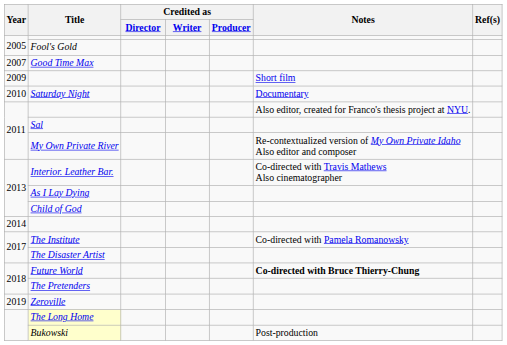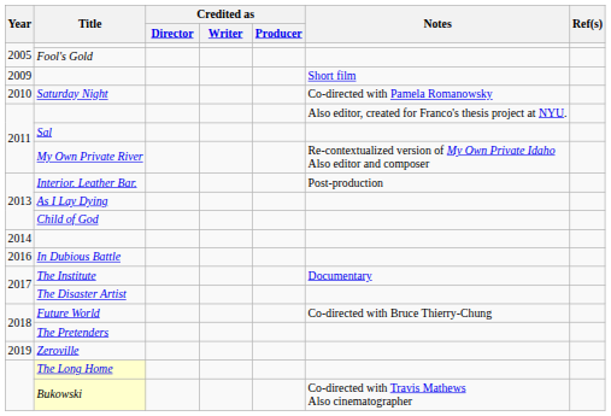 <table class="wikitable sortable">
 <tr>
 <th rowspan="2">Year</th>
 <th rowspan="2">Title</th>
 <th colspan="3">Credited as</th>
 <th rowspan="2" class="unsortable">Notes</th>
 <th rowspan="2" class="unsortable">Ref(s)</th>
 </tr>
 <tr>
 <th width=65><a href='#'>Director</a></th>
 <th width="65"><a href='#'>Writer</a></th>
 <th width=65><a href='#'>Producer</a></th>
 </tr>
 <tr>
 <td rowspan="2">2005</td>
 <td scope="row"><em></em></td>
 <td></td>
 <td></td>
 <td></td>
 <td></td>
 <td style="text-align:center;"></td>
 </tr>
 <tr>
 <td scope="row"><em>Fool's Gold</em></td>
 <td></td>
 <td></td>
 <td></td>
 <td></td>
 <td style="text-align:center;"></td>
 </tr>
 <tr>
-<td>2007</td>
-<td scope="row"><em><a href='#'>Good Time Max</a></em></td>
-<td></td>
-<td></td>
-<td></td>
-<td></td>
-<td style="text-align:center;"></td>
-</tr>
-<tr>
 <td>2009</td>
 <td scope="row"><em></em></td>
 <td></td>
 <td></td>
 <td></td>
 <td><a href='#'>Short film</a></td>
 <td style="text-align:center;"></td>
 </tr>
 <tr>
 <td>2010</td>
 <td scope="row"><em><a href='#'>Saturday Night</a></em></td>
 <td></td>
 <td></td>
 <td></td>
-<td><a href='#'>Documentary</a></td>
+<td>Co-directed with <a href='#'>Pamela Romanowsky</a></td>
 <td style="text-align:center;"></td>
 </tr>
 <tr>
 <td rowspan="3">2011</td>
 <td scope="row"><em></em></td>
 <td></td>
 <td></td>
 <td></td>
 <td>Also editor, created for Franco's thesis project at <a href='#'>NYU</a>.</td>
 <td style="text-align:center;"></td>
 </tr>
 <tr>
 <td scope="row"><em><a href='#'>Sal</a></em></td>
 <td></td>
 <td></td>
 <td></td>
 <td></td>
 <td style="text-align:center;"></td>
 </tr>
 <tr>
 <td scope="row"><em><a href='#'>My Own Private River</a></em></td>
 <td></td>
 <td></td>
 <td></td>
 <td>Re-contextualized version of <em><a href='#'>My Own Private Idaho</a></em><br>Also editor and composer</td>
 <td style="text-align:center;"></td>
 </tr>
 <tr>
 <td rowspan="3">2013</td>
 <td scope="row"><em><a href='#'>Interior. Leather Bar.</a></em></td>
 <td></td>
 <td></td>
 <td></td>
-<td>Co-directed with <a href='#'>Travis Mathews</a><br>Also cinematographer</td>
+<td>Post-production</td>
 <td style="text-align:center;"></td>
 </tr>
 <tr>
 <td scope="row"><em><a href='#'>As I Lay Dying</a></em></td>
 <td></td>
 <td></td>
 <td></td>
 <td></td>
 <td style="text-align:center;"></td>
 </tr>
 <tr>
 <td scope="row"><em><a href='#'>Child of God</a></em></td>
 <td></td>
 <td></td>
 <td></td>
 <td></td>
 <td style="text-align:center;"></td>
 </tr>
 <tr>
 <td>2014</td>
 <td scope="row"><em></em></td>
 <td></td>
 <td></td>
 <td></td>
 <td></td>
 <td style="text-align:center;"></td>
 </tr>
 <tr>
+<td>2016</td>
+<td scope="row"><em><a href='#'>In Dubious Battle</a></em></td>
+<td></td>
+<td></td>
+<td></td>
+<td></td>
+<td style="text-align:center;"></td>
+</tr>
+<tr>
 <td rowspan="2">2017</td>
 <td scope="row"><em><a href='#'>The Institute</a></em></td>
 <td></td>
 <td></td>
 <td></td>
-<td>Co-directed with <a href='#'>Pamela Romanowsky</a></td>
+<td><a href='#'>Documentary</a></td>
 <td style="text-align:center;"></td>
 </tr>
 <tr>
 <td scope="row"><em><a href='#'>The Disaster Artist</a></em></td>
 <td></td>
 <td></td>
 <td></td>
 <td></td>
 <td style="text-align:center;"></td>
 </tr>
 <tr>
 <td rowspan="2">2018</td>
 <td scope="row"><em><a href='#'>Future World</a></em></td>
 <td></td>
 <td></td>
 <td></td>
-<td><strong>Co-directed with Bruce Thierry-Chung</strong></td>
+<td>Co-directed with Bruce Thierry-Chung</td>
 <td style="text-align:center;"></td>
 </tr>
 <tr>
 <td scope="row"><em><a href='#'>The Pretenders</a></em></td>
 <td></td>
 <td></td>
 <td></td>
 <td></td>
 <td style="text-align:center;"></td>
 </tr>
 <tr>
 <td>2019</td>
 <td scope="row"><em><a href='#'>Zeroville</a></em></td>
 <td></td>
 <td></td>
 <td></td>
 <td></td>
 <td style="text-align:center;"></td>
 </tr>
 <tr>
 <td rowspan="2"></td>
 <td scope="row" style="background:#FFFFCC;"><em><a href='#'>The Long Home</a></em> </td>
 <td></td>
 <td></td>
 <td></td>
 <td></td>
 <td style="text-align:center;"></td>
 </tr>
 <tr>
 <td scope="row" style="background:#FFFFCC;"><em>Bukowski</em> </td>
 <td></td>
 <td></td>
 <td></td>
-<td>Post-production</td>
+<td>Co-directed with <a href='#'>Travis Mathews</a><br>Also cinematographer</td>
 <td style="text-align:center;"></td>
 </tr>
 </table>
